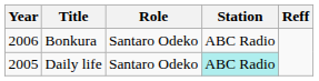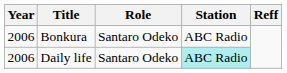 <table class="wikitable sortable mw-collapsible">
 <tr>
 <th>Year</th>
 <th>Title</th>
 <th>Role</th>
 <th>Station</th>
 <th>Reff</th>
 </tr>
 <tr>
 <td>2006</td>
 <td>Bonkura</td>
 <td>Santaro Odeko</td>
 <td>ABC Radio</td>
 <td rowspan="2"></td>
 </tr>
 <tr>
-<td>2005</td>
+<td>2006</td>
 <td>Daily life</td>
 <td>Santaro Odeko</td>
 <td style="background: paleturquoise;">ABC Radio</td>
 </tr>
 </table>
